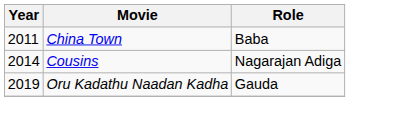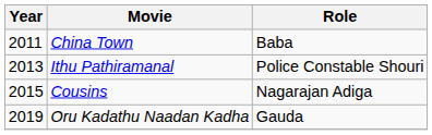 <table class="wikitable">
 <tr>
 <th>Year</th>
 <th>Movie</th>
 <th>Role</th>
 </tr>
 <tr>
 <td>2011</td>
 <td><em><a href='#'>China Town</a></em></td>
 <td>Baba</td>
 </tr>
 <tr>
-<td>2014</td>
+<td>2013</td>
+<td><em><a href='#'>Ithu Pathiramanal</a></em></td>
+<td>Police Constable Shouri</td>
+</tr>
+<tr>
+<td>2015</td>
 <td><em><a href='#'>Cousins</a></em></td>
 <td>Nagarajan Adiga</td>
 </tr>
 <tr>
 <td>2019</td>
 <td><em>Oru Kadathu Naadan Kadha</em></td>
 <td>Gauda</td>
 </tr>
 <tr>
 </tr>
 </table>
